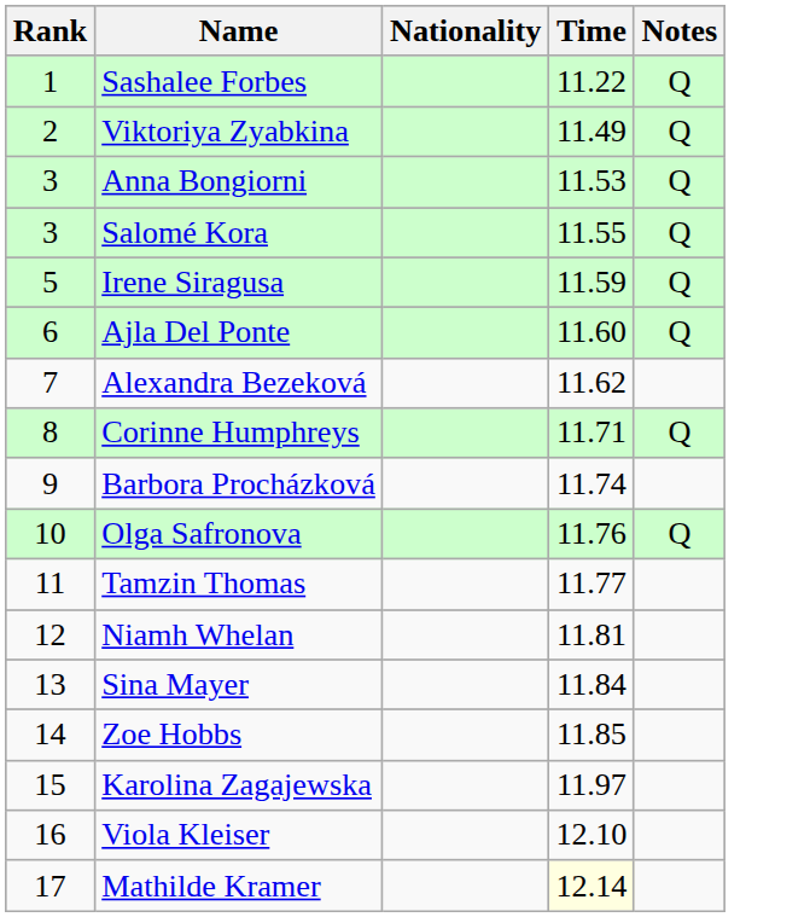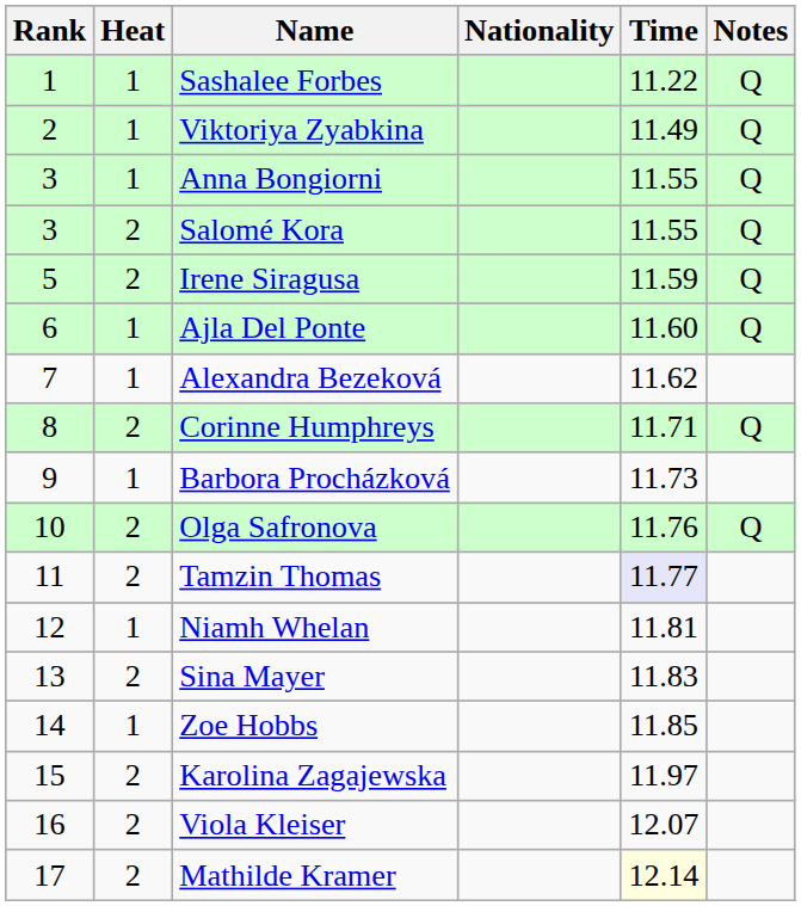 <table class="wikitable sortable" style="text-align:center">
 <tr>
 <th>Rank</th>
+<th>Heat</th>
 <th>Name</th>
 <th>Nationality</th>
 <th>Time</th>
 <th>Notes</th>
 </tr>
 <tr bgcolor=ccffcc>
+<td>1</td>
 <td>1</td>
 <td align=left><a href='#'>Sashalee Forbes</a></td>
 <td align=left></td>
 <td>11.22</td>
 <td>Q</td>
 </tr>
 <tr bgcolor=ccffcc>
 <td>2</td>
+<td>1</td>
 <td align=left><a href='#'>Viktoriya Zyabkina</a></td>
 <td align=left></td>
 <td>11.49</td>
 <td>Q</td>
 </tr>
 <tr bgcolor=ccffcc>
 <td>3</td>
+<td>1</td>
 <td align=left><a href='#'>Anna Bongiorni</a></td>
 <td align=left></td>
-<td>11.53</td>
+<td>11.55</td>
 <td>Q</td>
 </tr>
 <tr bgcolor=ccffcc>
 <td>3</td>
+<td>2</td>
 <td align=left><a href='#'>Salomé Kora</a></td>
 <td align=left></td>
 <td>11.55</td>
 <td>Q</td>
 </tr>
 <tr bgcolor=ccffcc>
 <td>5</td>
+<td>2</td>
 <td align=left><a href='#'>Irene Siragusa</a></td>
 <td align=left></td>
 <td>11.59</td>
 <td>Q</td>
 </tr>
 <tr bgcolor=ccffcc>
 <td>6</td>
+<td>1</td>
 <td align=left><a href='#'>Ajla Del Ponte</a></td>
 <td align=left></td>
 <td>11.60</td>
 <td>Q</td>
 </tr>
 <tr>
 <td>7</td>
+<td>1</td>
 <td align=left><a href='#'>Alexandra Bezeková</a></td>
 <td align=left></td>
 <td>11.62</td>
 <td></td>
 </tr>
 <tr bgcolor=ccffcc>
 <td>8</td>
+<td>2</td>
 <td align=left><a href='#'>Corinne Humphreys</a></td>
 <td align=left></td>
 <td>11.71</td>
 <td>Q</td>
 </tr>
 <tr>
 <td>9</td>
+<td>1</td>
 <td align=left><a href='#'>Barbora Procházková</a></td>
 <td align=left></td>
-<td>11.74</td>
+<td>11.73</td>
 <td></td>
 </tr>
 <tr bgcolor=ccffcc>
 <td>10</td>
+<td>2</td>
 <td align=left><a href='#'>Olga Safronova</a></td>
 <td align=left></td>
 <td>11.76</td>
 <td>Q</td>
 </tr>
 <tr>
 <td>11</td>
+<td>2</td>
 <td align=left><a href='#'>Tamzin Thomas</a></td>
 <td align=left></td>
-<td>11.77</td>
+<td style="background: lavender;">11.77</td>
 <td></td>
 </tr>
 <tr>
 <td>12</td>
+<td>1</td>
 <td align=left><a href='#'>Niamh Whelan</a></td>
 <td align=left></td>
 <td>11.81</td>
 <td></td>
 </tr>
 <tr>
 <td>13</td>
+<td>2</td>
 <td align=left><a href='#'>Sina Mayer</a></td>
 <td align=left></td>
-<td>11.84</td>
+<td>11.83</td>
 <td></td>
 </tr>
 <tr>
 <td>14</td>
+<td>1</td>
 <td align=left><a href='#'>Zoe Hobbs</a></td>
 <td align=left></td>
 <td>11.85</td>
 <td></td>
 </tr>
 <tr>
 <td>15</td>
+<td>2</td>
 <td align=left><a href='#'>Karolina Zagajewska</a></td>
 <td align=left></td>
 <td>11.97</td>
 <td></td>
 </tr>
 <tr>
 <td>16</td>
+<td>2</td>
 <td align=left><a href='#'>Viola Kleiser</a></td>
 <td align=left></td>
-<td>12.10</td>
+<td>12.07</td>
 <td></td>
 </tr>
 <tr>
 <td>17</td>
+<td>2</td>
 <td align=left><a href='#'>Mathilde Kramer</a></td>
 <td align=left></td>
 <td style="background: lightyellow;">12.14</td>
 <td></td>
 </tr>
 </table>
